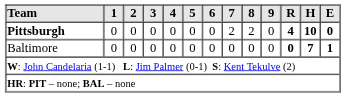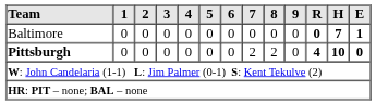 <table border=1 cellspacing=0 width=425 style="margin-left:3em;">
 <tr style="text-align:center; background-color:#e6e6e6;">
 <th align=left width=25%>Team</th>
 <th width=5%>1</th>
 <th width=5%>2</th>
 <th width=5%>3</th>
 <th width=5%>4</th>
 <th width=5%>5</th>
 <th width=5%>6</th>
 <th width=5%>7</th>
 <th width=5%>8</th>
 <th width=5%>9</th>
 <th width=5%>R</th>
 <th width=5%>H</th>
 <th width=5%>E</th>
 </tr>
 <tr style="text-align:center;">
+<td align=left>Baltimore</td>
+<td>0</td>
+<td>0</td>
+<td>0</td>
+<td>0</td>
+<td>0</td>
+<td>0</td>
+<td>0</td>
+<td>0</td>
+<td>0</td>
+<td><strong>0</strong></td>
+<td><strong>7</strong></td>
+<td><strong>1</strong></td>
+</tr>
+<tr style="text-align:center;">
 <td align=left><strong>Pittsburgh</strong></td>
 <td>0</td>
 <td>0</td>
 <td>0</td>
 <td>0</td>
 <td>0</td>
 <td>0</td>
 <td>2</td>
 <td>2</td>
 <td>0</td>
 <td><strong>4</strong></td>
 <td><strong>10</strong></td>
 <td><strong>0</strong></td>
 </tr>
-<tr style="text-align:center;">
-<td align=left>Baltimore</td>
-<td>0</td>
-<td>0</td>
-<td>0</td>
-<td>0</td>
-<td>0</td>
-<td>0</td>
-<td>0</td>
-<td>0</td>
-<td>0</td>
-<td><strong>0</strong></td>
-<td><strong>7</strong></td>
-<td><strong>1</strong></td>
-</tr>
 <tr style="text-align:left;">
 <td colspan=13><small><strong>W</strong>: <a href='#'>John Candelaria</a> (1-1)   <strong>L</strong>: <a href='#'>Jim Palmer</a> (0-1)  <strong>S</strong>: <a href='#'>Kent Tekulve</a> (2)</small></td>
 </tr>
 <tr style="text-align:left;">
 <td colspan=13><small><strong>HR</strong>: <strong>PIT</strong> – none; <strong>BAL</strong> – none</small></td>
 </tr>
 </table>
